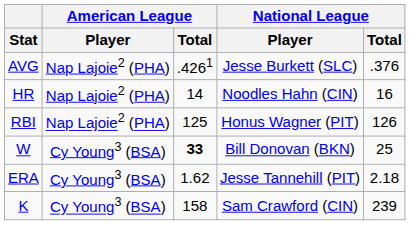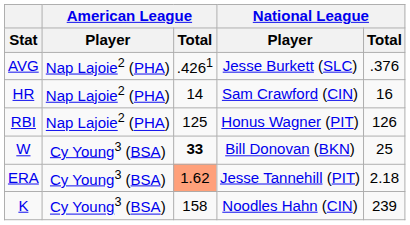 <table class="wikitable" style="text-align:center;">
 <tr>
 <th></th>
 <th colspan=2><a href='#'>American League</a></th>
 <th colspan=2><a href='#'>National League</a></th>
 </tr>
 <tr>
 <th>Stat</th>
 <th>Player</th>
 <th>Total</th>
 <th>Player</th>
 <th>Total</th>
 </tr>
 <tr>
 <td><a href='#'>AVG</a></td>
 <td><a href='#'>Nap Lajoie</a><sup>2</sup> (<a href='#'>PHA</a>)</td>
 <td>.426<sup>1</sup></td>
 <td><a href='#'>Jesse Burkett</a> (<a href='#'>SLC</a>)</td>
 <td>.376</td>
 </tr>
 <tr>
 <td><a href='#'>HR</a></td>
 <td><a href='#'>Nap Lajoie</a><sup>2</sup> (<a href='#'>PHA</a>)</td>
 <td>14</td>
-<td><a href='#'>Noodles Hahn</a> (<a href='#'>CIN</a>)</td>
+<td><a href='#'>Sam Crawford</a> (<a href='#'>CIN</a>)</td>
 <td>16</td>
 </tr>
 <tr>
 <td><a href='#'>RBI</a></td>
 <td><a href='#'>Nap Lajoie</a><sup>2</sup> (<a href='#'>PHA</a>)</td>
 <td>125</td>
 <td><a href='#'>Honus Wagner</a> (<a href='#'>PIT</a>)</td>
 <td>126</td>
 </tr>
 <tr>
 <td><a href='#'>W</a></td>
 <td><a href='#'>Cy Young</a><sup>3</sup> (<a href='#'>BSA</a>)</td>
 <td><strong>33</strong></td>
 <td><a href='#'>Bill Donovan</a> (<a href='#'>BKN</a>)</td>
 <td>25</td>
 </tr>
 <tr>
 <td><a href='#'>ERA</a></td>
 <td><a href='#'>Cy Young</a><sup>3</sup> (<a href='#'>BSA</a>)</td>
-<td>1.62</td>
+<td style="background: lightsalmon;">1.62</td>
 <td><a href='#'>Jesse Tannehill</a> (<a href='#'>PIT</a>)</td>
 <td>2.18</td>
 </tr>
 <tr>
 <td><a href='#'>K</a></td>
 <td><a href='#'>Cy Young</a><sup>3</sup> (<a href='#'>BSA</a>)</td>
 <td>158</td>
-<td><a href='#'>Sam Crawford</a> (<a href='#'>CIN</a>)</td>
+<td><a href='#'>Noodles Hahn</a> (<a href='#'>CIN</a>)</td>
 <td>239</td>
 </tr>
 </table>
